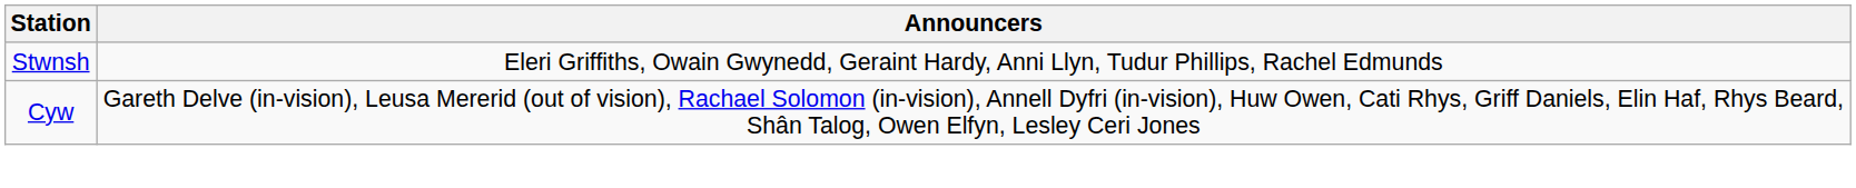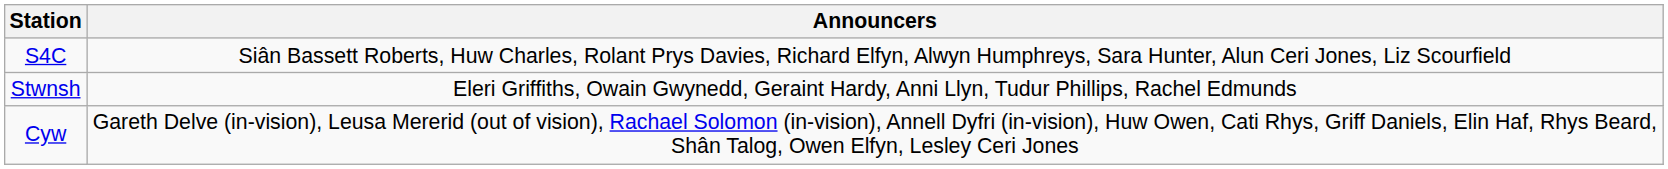 <table class="wikitable" style="text-align:center;">
 <tr>
 <th>Station</th>
 <th>Announcers</th>
+</tr>
+<tr>
+<td><a href='#'>S4C</a></td>
+<td>Siân Bassett Roberts, Huw Charles, Rolant Prys Davies, Richard Elfyn, Alwyn Humphreys, Sara Hunter, Alun Ceri Jones, Liz Scourfield</td>
 </tr>
 <tr>
 <td><a href='#'>Stwnsh</a></td>
 <td>Eleri Griffiths, Owain Gwynedd, Geraint Hardy, Anni Llyn, Tudur Phillips, Rachel Edmunds</td>
 </tr>
 <tr>
 <td><a href='#'>Cyw</a></td>
 <td>Gareth Delve (in-vision), Leusa Mererid (out of vision), <a href='#'>Rachael Solomon</a> (in-vision), Annell Dyfri (in-vision), Huw Owen, Cati Rhys, Griff Daniels, Elin Haf, Rhys Beard, Shân Talog, Owen Elfyn, Lesley Ceri Jones</td>
 </tr>
 </table>
